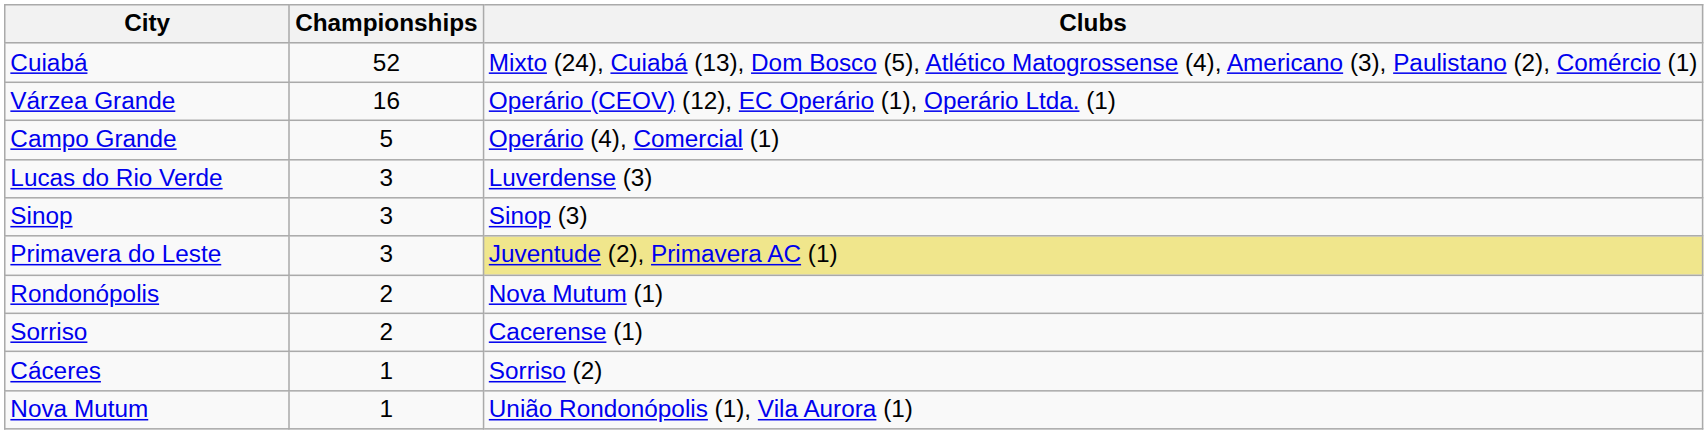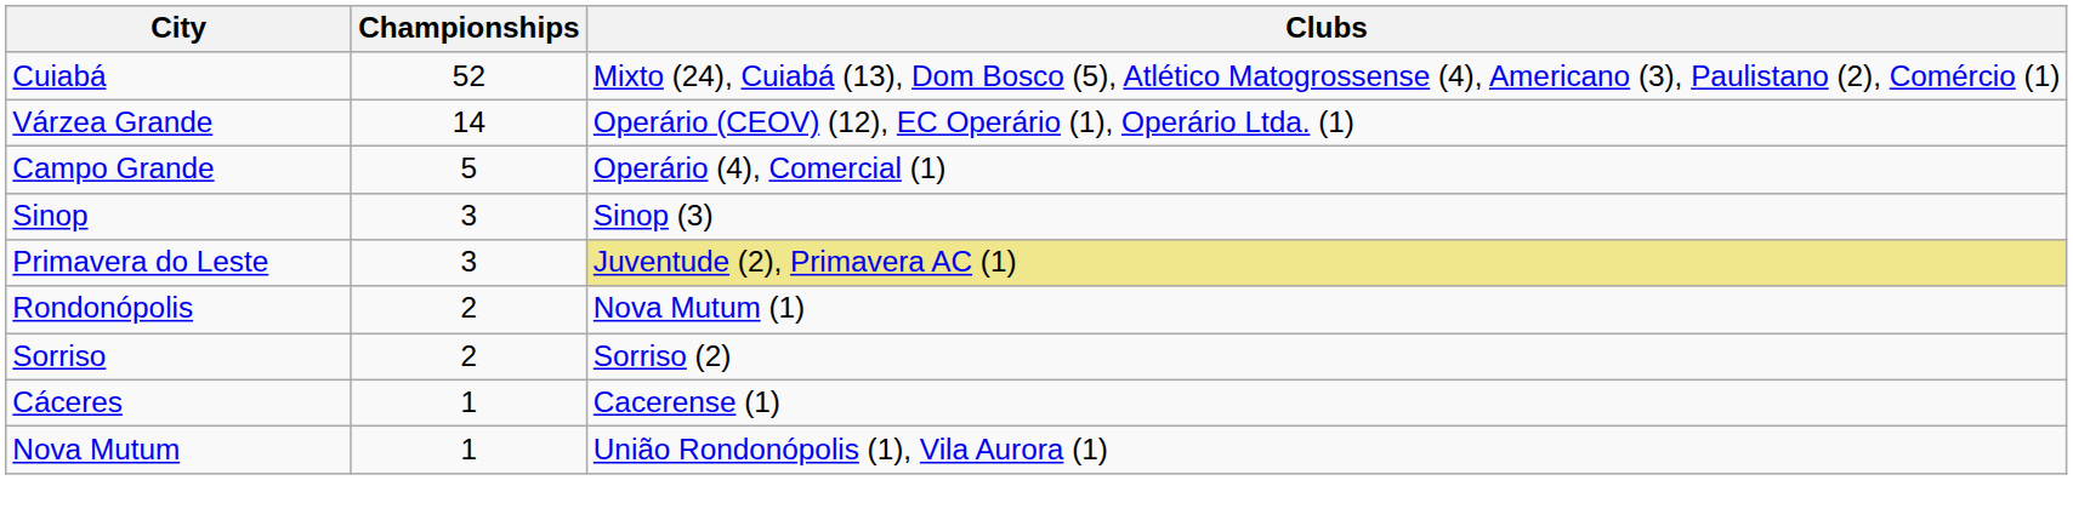 <table class="wikitable">
 <tr>
 <th style="width:180px">City</th>
 <th>Championships</th>
 <th>Clubs</th>
 </tr>
 <tr>
 <td> <a href='#'>Cuiabá</a></td>
 <td align="center">52</td>
 <td><a href='#'>Mixto</a> (24), <a href='#'>Cuiabá</a> (13), <a href='#'>Dom Bosco</a> (5), <a href='#'>Atlético Matogrossense</a> (4), <a href='#'>Americano</a> (3), <a href='#'>Paulistano</a> (2), <a href='#'>Comércio</a> (1)</td>
 </tr>
 <tr>
 <td> <a href='#'>Várzea Grande</a></td>
-<td align="center">16</td>
+<td align="center">14</td>
 <td><a href='#'>Operário (CEOV)</a> (12), <a href='#'>EC Operário</a> (1), <a href='#'>Operário Ltda.</a> (1)</td>
 </tr>
 <tr>
 <td> <a href='#'>Campo Grande</a></td>
 <td align="center">5</td>
 <td><a href='#'>Operário</a> (4), <a href='#'>Comercial</a> (1)</td>
-</tr>
-<tr>
-<td> <a href='#'>Lucas do Rio Verde</a></td>
-<td align="center">3</td>
-<td><a href='#'>Luverdense</a> (3)</td>
 </tr>
 <tr>
 <td> <a href='#'>Sinop</a></td>
 <td align="center">3</td>
 <td><a href='#'>Sinop</a> (3)</td>
 </tr>
 <tr>
 <td> <a href='#'>Primavera do Leste</a></td>
 <td align="center">3</td>
 <td style="background: khaki;"><a href='#'>Juventude</a> (2), <a href='#'>Primavera AC</a> (1)</td>
 </tr>
 <tr>
 <td> <a href='#'>Rondonópolis</a></td>
 <td align="center">2</td>
 <td><a href='#'>Nova Mutum</a> (1)</td>
 </tr>
 <tr>
 <td> <a href='#'>Sorriso</a></td>
 <td align="center">2</td>
-<td><a href='#'>Cacerense</a> (1)</td>
+<td><a href='#'>Sorriso</a> (2)</td>
 </tr>
 <tr>
 <td> <a href='#'>Cáceres</a></td>
 <td align="center">1</td>
-<td><a href='#'>Sorriso</a> (2)</td>
+<td><a href='#'>Cacerense</a> (1)</td>
 </tr>
 <tr>
 <td> <a href='#'>Nova Mutum</a></td>
 <td align="center">1</td>
 <td><a href='#'>União Rondonópolis</a> (1), <a href='#'>Vila Aurora</a> (1)</td>
 </tr>
 </table>
